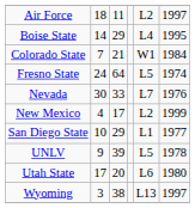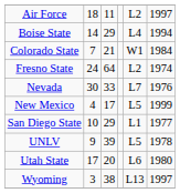 <table class="wikitable" style="text-align:center;">
 <tr>
 </tr>
 <tr style="text-align:center;">
 <td><a href='#'>Air Force</a></td>
 <td>18</td>
 <td>11</td>
 <td></td>
 <td>L2</td>
 <td>1997</td>
 </tr>
 <tr>
 <td><a href='#'>Boise State</a></td>
 <td>14</td>
 <td>29</td>
 <td></td>
 <td>L4</td>
-<td>1995</td>
+<td>1994</td>
 </tr>
 <tr>
 <td><a href='#'>Colorado State</a></td>
 <td>7</td>
 <td>21</td>
 <td></td>
 <td>W1</td>
 <td>1984</td>
 </tr>
 <tr>
 <td><a href='#'>Fresno State</a></td>
 <td>24</td>
 <td>64</td>
 <td></td>
-<td>L5</td>
+<td>L2</td>
 <td>1974</td>
 </tr>
 <tr>
 <td><a href='#'>Nevada</a></td>
 <td>30</td>
 <td>33</td>
 <td></td>
 <td>L7</td>
 <td>1976</td>
 </tr>
 <tr>
 <td><a href='#'>New Mexico</a></td>
 <td>4</td>
 <td>17</td>
 <td></td>
-<td>L2</td>
+<td>L5</td>
 <td>1999</td>
 </tr>
 <tr>
 <td><a href='#'>San Diego State</a></td>
 <td>10</td>
 <td>29</td>
 <td></td>
 <td>L1</td>
 <td>1977</td>
 </tr>
 <tr>
 <td><a href='#'>UNLV</a></td>
 <td>9</td>
 <td>39</td>
 <td></td>
 <td>L5</td>
 <td>1978</td>
 </tr>
 <tr>
 <td><a href='#'>Utah State</a></td>
 <td>17</td>
 <td>20</td>
 <td></td>
 <td>L6</td>
 <td>1980</td>
 </tr>
 <tr>
 <td><a href='#'>Wyoming</a></td>
 <td>3</td>
 <td>38</td>
 <td></td>
 <td>L13</td>
 <td>1997</td>
 </tr>
 <tr>
 </tr>
 </table>
